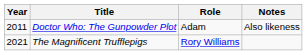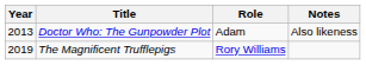 <table class="wikitable sortable">
 <tr>
 <th>Year</th>
 <th>Title</th>
 <th>Role</th>
 <th class="unsortable">Notes</th>
 </tr>
 <tr>
-<td>2011</td>
+<td>2013</td>
 <td><em><a href='#'>Doctor Who: The Gunpowder Plot</a></em></td>
 <td>Adam</td>
 <td>Also likeness</td>
 </tr>
 <tr>
-<td>2021</td>
+<td>2019</td>
 <td><em>The Magnificent Trufflepigs</em></td>
 <td><a href='#'>Rory Williams</a></td>
 <td></td>
 </tr>
 </table>
